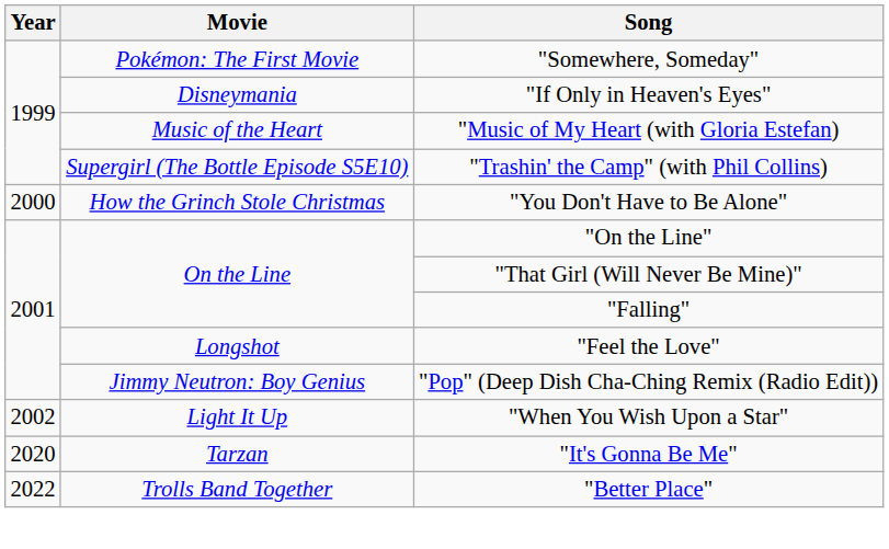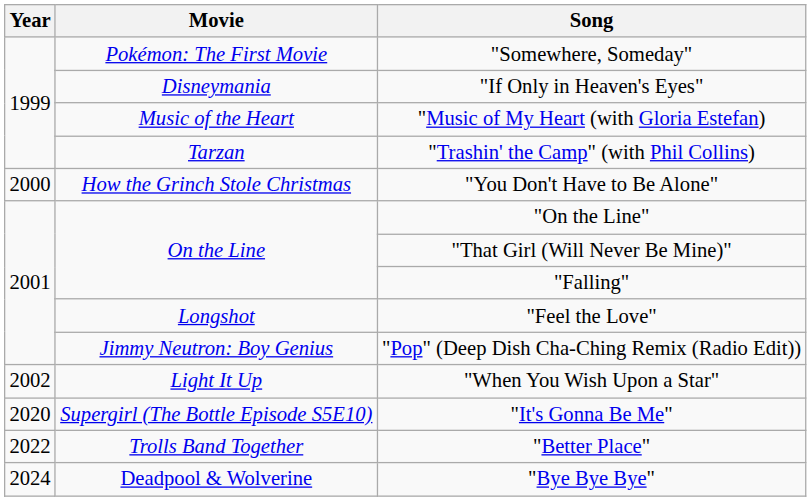 <table class="wikitable" style="text-align:center;">
 <tr>
 <th>Year</th>
 <th>Movie</th>
 <th>Song</th>
 </tr>
 <tr>
 <td rowspan="4">1999</td>
 <td><em><a href='#'>Pokémon: The First Movie</a></em></td>
 <td>"Somewhere, Someday"</td>
 </tr>
 <tr>
 <td><em><a href='#'>Disneymania</a></em></td>
 <td>"If Only in Heaven's Eyes"</td>
 </tr>
 <tr>
 <td><em><a href='#'>Music of the Heart</a></em></td>
 <td>"<a href='#'>Music of My Heart</a> (with <a href='#'>Gloria Estefan</a>)</td>
 </tr>
 <tr>
-<td><em><a href='#'>Supergirl (The Bottle Episode S5E10)</a></em></td>
+<td><em><a href='#'>Tarzan</a></em></td>
 <td>"<a href='#'>Trashin' the Camp</a>" (with <a href='#'>Phil Collins</a>)</td>
 </tr>
 <tr>
 <td>2000</td>
 <td><em><a href='#'>How the Grinch Stole Christmas</a></em></td>
 <td>"You Don't Have to Be Alone"</td>
 </tr>
 <tr>
 <td rowspan="5">2001</td>
 <td rowspan="3"><em><a href='#'>On the Line</a></em></td>
 <td>"On the Line"</td>
 </tr>
 <tr>
 <td>"That Girl (Will Never Be Mine)"</td>
 </tr>
 <tr>
 <td>"Falling"</td>
 </tr>
 <tr>
 <td><em><a href='#'>Longshot</a></em></td>
 <td>"Feel the Love"</td>
 </tr>
 <tr>
 <td><em><a href='#'>Jimmy Neutron: Boy Genius</a></em></td>
 <td>"<a href='#'>Pop</a>" (Deep Dish Cha-Ching Remix (Radio Edit))</td>
 </tr>
 <tr>
 <td>2002</td>
 <td><em><a href='#'>Light It Up</a></em></td>
 <td>"When You Wish Upon a Star"</td>
 </tr>
 <tr>
 <td>2020</td>
-<td><em><a href='#'>Tarzan</a></em></td>
+<td><em><a href='#'>Supergirl (The Bottle Episode S5E10)</a></em></td>
 <td>"<a href='#'>It's Gonna Be Me</a>"</td>
 </tr>
 <tr>
 <td>2022</td>
 <td><em><a href='#'>Trolls Band Together</a></em></td>
 <td>"<a href='#'>Better Place</a>"</td>
 </tr>
+<tr>
+<td>2024</td>
+<td><a href='#'>Deadpool & Wolverine</a></td>
+<td>"<a href='#'>Bye Bye Bye</a>"</td>
+</tr>
 </table>
